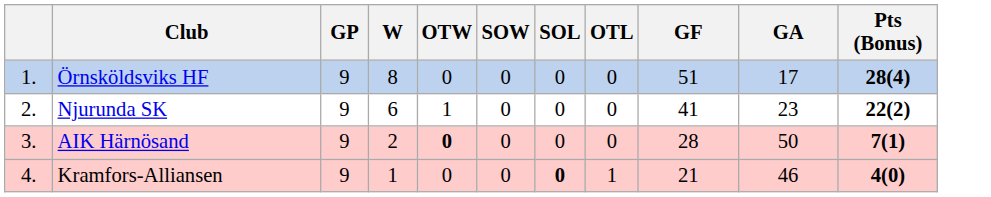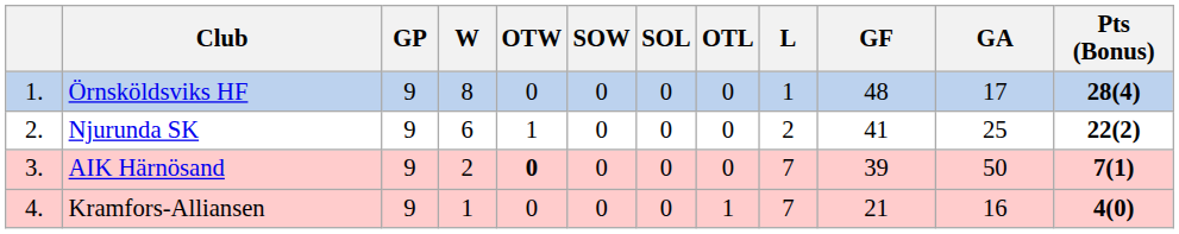 <table class="wikitable">
 <tr>
 <th width="30"></th>
 <th width="200">Club</th>
 <th width="30">GP</th>
 <th width="30">W</th>
 <th width="30">OTW</th>
 <th width="30">SOW</th>
 <th width="30">SOL</th>
 <th width="30">OTL</th>
+<th width="30">L</th>
 <th width="70">GF</th>
 <th width="70">GA</th>
 <th width="70">Pts (Bonus)</th>
 </tr>
 <tr bgcolor="#BCD2EE" align="center">
 <td>1.</td>
 <td align="left"><a href='#'>Örnsköldsviks HF</a></td>
 <td>9</td>
 <td>8</td>
 <td>0</td>
 <td>0</td>
 <td>0</td>
 <td>0</td>
-<td>51</td>
+<td>1</td>
+<td>48</td>
 <td>17</td>
 <td><strong>28(4)</strong></td>
 </tr>
 <tr bgcolor="#FFFFFF" align="center">
 <td>2.</td>
 <td align="left"><a href='#'>Njurunda SK</a></td>
 <td>9</td>
 <td>6</td>
 <td>1</td>
 <td>0</td>
 <td>0</td>
 <td>0</td>
+<td>2</td>
 <td>41</td>
-<td>23</td>
+<td>25</td>
 <td><strong>22(2)</strong></td>
 </tr>
 <tr bgcolor="#FFCCCC" align="center">
 <td>3.</td>
 <td align="left"><a href='#'>AIK Härnösand</a></td>
 <td>9</td>
 <td>2</td>
 <td><strong>0</strong></td>
 <td>0</td>
 <td>0</td>
 <td>0</td>
-<td>28</td>
+<td>7</td>
+<td>39</td>
 <td>50</td>
 <td><strong>7(1)</strong></td>
 </tr>
 <tr bgcolor="#FFCCCC" align="center">
 <td>4.</td>
 <td align="left">Kramfors-Alliansen</td>
 <td>9</td>
 <td>1</td>
 <td>0</td>
 <td>0</td>
-<td><strong>0</strong></td>
+<td>0</td>
 <td>1</td>
+<td>7</td>
 <td>21</td>
-<td>46</td>
+<td>16</td>
 <td><strong>4(0)</strong></td>
 </tr>
 </table>
